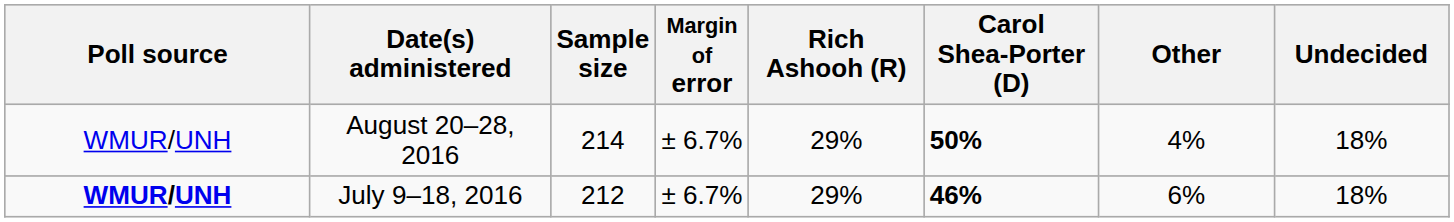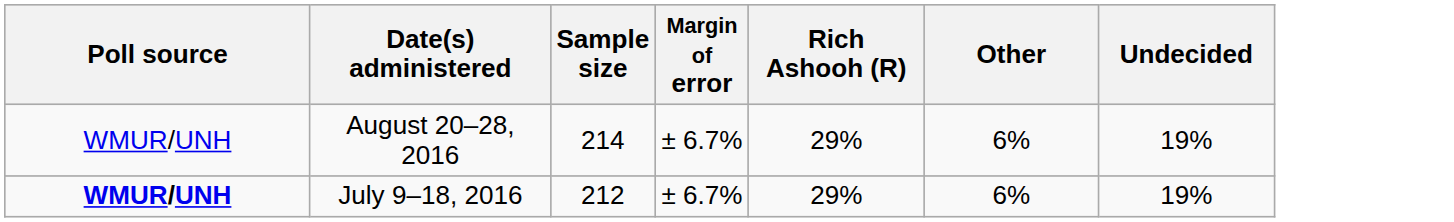 <table class="wikitable">
 <tr>
 <th style="width:180px;">Poll source</th>
 <th style="width:140px;">Date(s)<br>administered</th>
 <th style="width:40px;" class=small>Sample<br>size</th>
 <th style="width:50px;"><small>Margin of</small><br>error</th>
 <th style="width:100px;">Rich<br>Ashooh (R)</th>
-<th style="width:100px;">Carol<br>Shea-Porter (D)</th>
 <th style="width:100px;">Other</th>
 <th style="width:100px;">Undecided</th>
 </tr>
 <tr>
 <td align=center><a href='#'>WMUR</a>/<a href='#'>UNH</a></td>
 <td align=center>August 20–28, 2016</td>
 <td align=center>214</td>
 <td align=center>± 6.7%</td>
 <td align=center>29%</td>
-<td><strong>50%</strong></td>
-<td align=center>4%</td>
-<td align=center>18%</td>
+<td align=center>6%</td>
+<td align=center>19%</td>
 </tr>
 <tr>
 <td align=center><strong><a href='#'>WMUR</a>/<a href='#'>UNH</a></strong></td>
 <td align=center>July 9–18, 2016</td>
 <td align=center>212</td>
 <td align=center>± 6.7%</td>
 <td align=center>29%</td>
-<td><strong>46%</strong></td>
 <td align=center>6%</td>
-<td align=center>18%</td>
+<td align=center>19%</td>
 </tr>
 </table>
